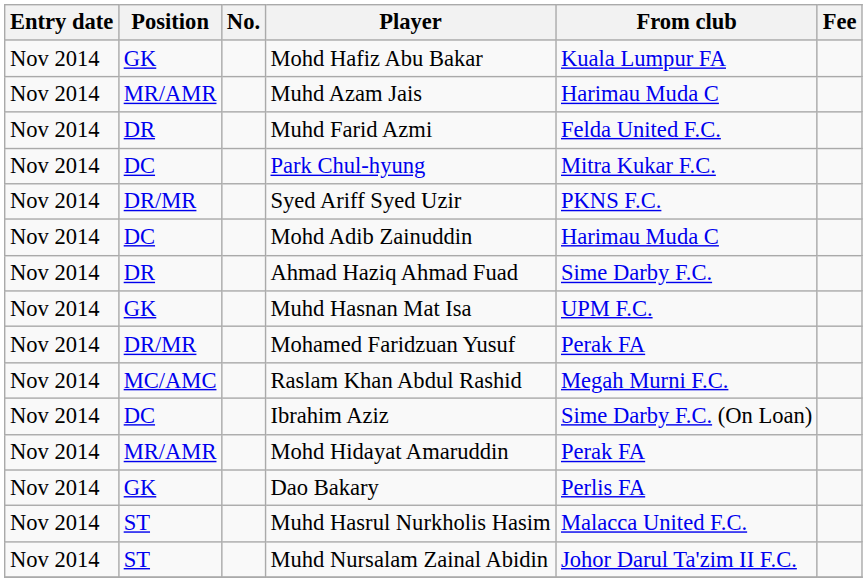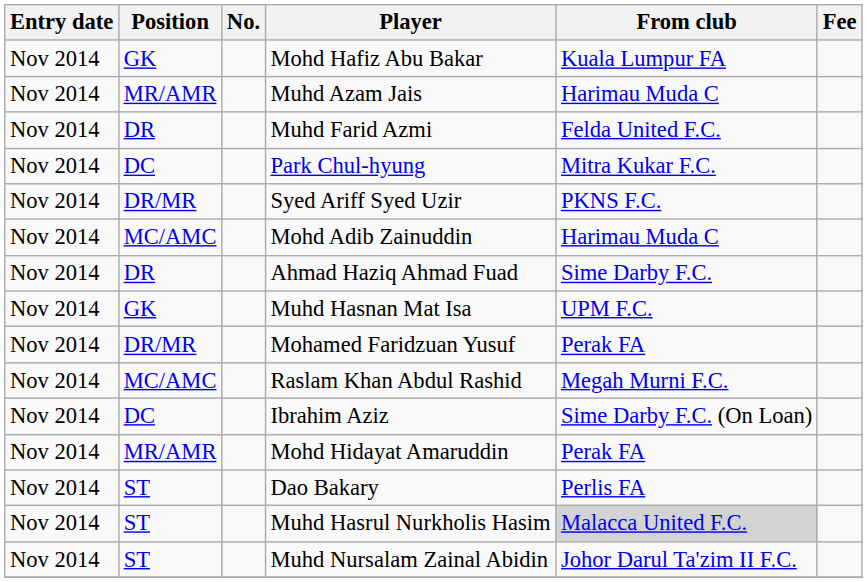 <table class="wikitable sortable">
 <tr>
 <th>Entry date</th>
 <th>Position</th>
 <th>No.</th>
 <th>Player</th>
 <th>From club</th>
 <th>Fee</th>
 </tr>
 <tr>
 <td>Nov 2014</td>
 <td><a href='#'>GK</a></td>
 <td></td>
 <td> Mohd Hafiz Abu Bakar</td>
 <td> <a href='#'>Kuala Lumpur FA</a></td>
 <td></td>
 </tr>
 <tr>
 <td>Nov 2014</td>
 <td><a href='#'>MR/AMR</a></td>
 <td></td>
 <td> Muhd Azam Jais</td>
 <td> <a href='#'>Harimau Muda C</a></td>
 <td></td>
 </tr>
 <tr>
 <td>Nov 2014</td>
 <td><a href='#'>DR</a></td>
 <td></td>
 <td> Muhd Farid Azmi</td>
 <td> <a href='#'>Felda United F.C.</a></td>
 <td></td>
 </tr>
 <tr>
 <td>Nov 2014</td>
 <td><a href='#'>DC</a></td>
 <td></td>
 <td> <a href='#'>Park Chul-hyung</a></td>
 <td> <a href='#'>Mitra Kukar F.C.</a></td>
 <td></td>
 </tr>
 <tr>
 <td>Nov 2014</td>
 <td><a href='#'>DR/MR</a></td>
 <td></td>
 <td> Syed Ariff Syed Uzir</td>
 <td> <a href='#'>PKNS F.C.</a></td>
 <td></td>
 </tr>
 <tr>
 <td>Nov 2014</td>
-<td><a href='#'>DC</a></td>
+<td><a href='#'>MC/AMC</a></td>
 <td></td>
 <td> Mohd Adib Zainuddin</td>
 <td> <a href='#'>Harimau Muda C</a></td>
 <td></td>
 </tr>
 <tr>
 <td>Nov 2014</td>
 <td><a href='#'>DR</a></td>
 <td></td>
 <td> Ahmad Haziq Ahmad Fuad</td>
 <td> <a href='#'>Sime Darby F.C.</a></td>
 <td></td>
 </tr>
 <tr>
 <td>Nov 2014</td>
 <td><a href='#'>GK</a></td>
 <td></td>
 <td> Muhd Hasnan Mat Isa</td>
 <td> <a href='#'>UPM F.C.</a></td>
 <td></td>
 </tr>
 <tr>
 <td>Nov 2014</td>
 <td><a href='#'>DR/MR</a></td>
 <td></td>
 <td> Mohamed Faridzuan Yusuf</td>
 <td> <a href='#'>Perak FA</a></td>
 <td></td>
 </tr>
 <tr>
 <td>Nov 2014</td>
 <td><a href='#'>MC/AMC</a></td>
 <td></td>
 <td> Raslam Khan Abdul Rashid</td>
 <td> <a href='#'>Megah Murni F.C.</a></td>
 <td></td>
 </tr>
 <tr>
 <td>Nov 2014</td>
 <td><a href='#'>DC</a></td>
 <td></td>
 <td> Ibrahim Aziz</td>
 <td> <a href='#'>Sime Darby F.C.</a> (On Loan)</td>
 <td></td>
 </tr>
 <tr>
 <td>Nov 2014</td>
 <td><a href='#'>MR/AMR</a></td>
 <td></td>
 <td> Mohd Hidayat Amaruddin</td>
 <td> <a href='#'>Perak FA</a></td>
 <td></td>
 </tr>
 <tr>
 <td>Nov 2014</td>
-<td><a href='#'>GK</a></td>
+<td><a href='#'>ST</a></td>
 <td></td>
 <td> Dao Bakary</td>
 <td> <a href='#'>Perlis FA</a></td>
 <td></td>
 </tr>
 <tr>
 <td>Nov 2014</td>
 <td><a href='#'>ST</a></td>
 <td></td>
 <td> Muhd Hasrul Nurkholis Hasim</td>
-<td> <a href='#'>Malacca United F.C.</a></td>
+<td style="background: lightgrey;"> <a href='#'>Malacca United F.C.</a></td>
 <td></td>
 </tr>
 <tr>
 <td>Nov 2014</td>
 <td><a href='#'>ST</a></td>
 <td></td>
 <td> Muhd Nursalam Zainal Abidin</td>
 <td> <a href='#'>Johor Darul Ta'zim II F.C.</a></td>
 <td></td>
 </tr>
 <tr>
 </tr>
 </table>
